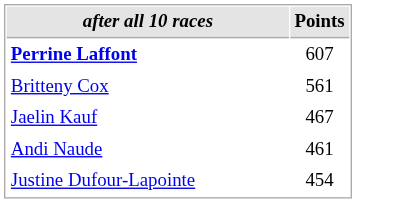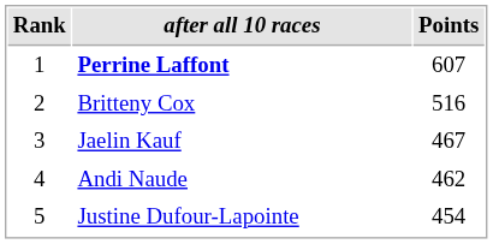 <table cellspacing="1" cellpadding="3" style="border:1px solid #aaa; font-size:86%;">
 <tr style="background:#e4e4e4;">
+<th style="border-bottom:1px solid #aaa; width:10px;">Rank</th>
 <th style="border-bottom:1px solid #aaa; width:200px;"><em>after all 10 races</em></th>
 <th style="border-bottom:1px solid #aaa; width:20px;">Points</th>
 </tr>
 <tr>
+<td align=center>1</td>
 <td><strong> <a href='#'>Perrine Laffont</a></strong></td>
 <td align=center>607</td>
 </tr>
 <tr>
+<td align=center>2</td>
 <td> <a href='#'>Britteny Cox</a></td>
-<td align=center>561</td>
+<td align=center>516</td>
 </tr>
 <tr>
+<td align=center>3</td>
 <td> <a href='#'>Jaelin Kauf</a></td>
 <td align=center>467</td>
 </tr>
 <tr>
+<td align=center>4</td>
 <td> <a href='#'>Andi Naude</a></td>
-<td align=center>461</td>
+<td align=center>462</td>
 </tr>
 <tr>
+<td align=center>5</td>
 <td> <a href='#'>Justine Dufour-Lapointe</a></td>
 <td align=center>454</td>
 </tr>
 </table>
